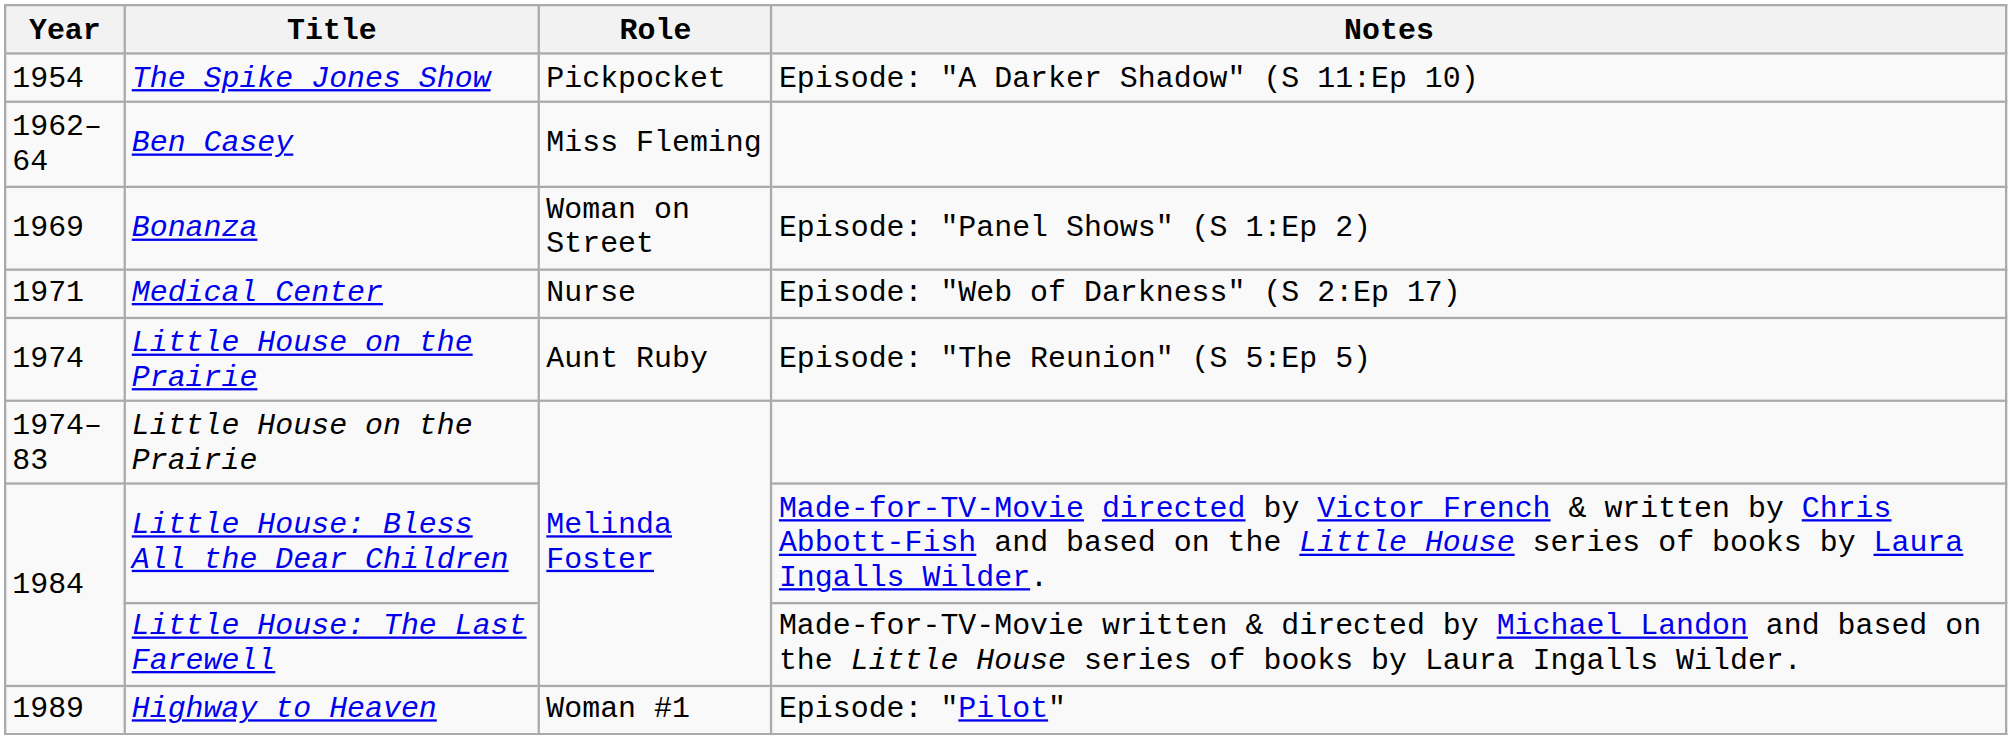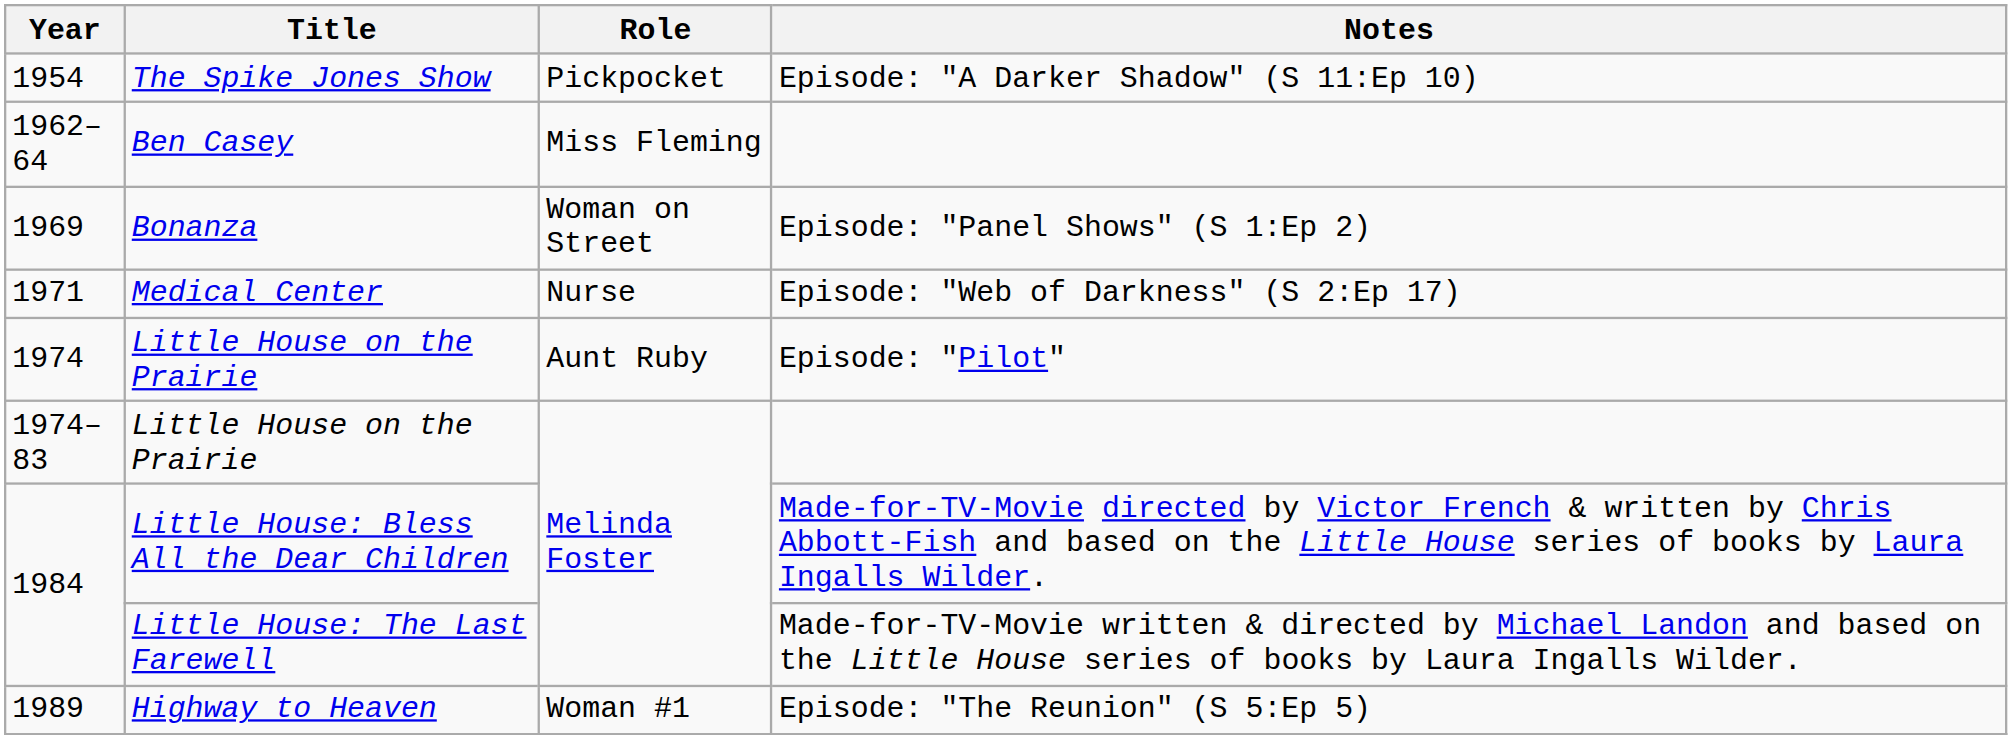 <table class="wikitable sortable">
 <tr>
 <th>Year</th>
 <th>Title</th>
 <th>Role</th>
 <th class="unsortable">Notes</th>
 </tr>
 <tr>
 <td>1954</td>
 <td><em><a href='#'>The Spike Jones Show</a></em></td>
 <td>Pickpocket</td>
 <td>Episode: "A Darker Shadow" (S 11:Ep 10)</td>
 </tr>
 <tr>
 <td>1962–64</td>
 <td><em><a href='#'>Ben Casey</a></em></td>
 <td>Miss Fleming</td>
 <td></td>
 </tr>
 <tr>
 <td>1969</td>
 <td><em><a href='#'>Bonanza</a></em></td>
 <td>Woman on Street</td>
 <td>Episode: "Panel Shows" (S 1:Ep 2)</td>
 </tr>
 <tr>
 <td>1971</td>
 <td><em><a href='#'>Medical Center</a></em></td>
 <td>Nurse</td>
 <td>Episode: "Web of Darkness" (S 2:Ep 17)</td>
 </tr>
 <tr>
 <td>1974</td>
 <td><em><a href='#'>Little House on the Prairie</a></em></td>
 <td>Aunt Ruby</td>
-<td>Episode: "The Reunion" (S 5:Ep 5)</td>
+<td>Episode: "<a href='#'>Pilot</a>"</td>
 </tr>
 <tr>
 <td>1974–83</td>
 <td><em>Little House on the Prairie</em></td>
 <td rowspan="3"><a href='#'>Melinda Foster</a></td>
 <td></td>
 </tr>
 <tr>
 <td rowspan="2">1984</td>
 <td><em><a href='#'>Little House: Bless All the Dear Children</a></em></td>
 <td><a href='#'>Made-for-TV-Movie</a> <a href='#'>directed</a> by <a href='#'>Victor French</a> & written by <a href='#'>Chris Abbott-Fish</a> and based on the <em><a href='#'>Little House</a></em> series of books by <a href='#'>Laura Ingalls Wilder</a>.</td>
 </tr>
 <tr>
 <td><em><a href='#'>Little House: The Last Farewell</a></em></td>
 <td>Made-for-TV-Movie written & directed by <a href='#'>Michael Landon</a> and based on the <em>Little House</em> series of books by Laura Ingalls Wilder.</td>
 </tr>
 <tr>
 <td>1989</td>
 <td><em><a href='#'>Highway to Heaven</a></em></td>
 <td>Woman #1</td>
-<td>Episode: "<a href='#'>Pilot</a>"</td>
+<td>Episode: "The Reunion" (S 5:Ep 5)</td>
 </tr>
 <tr>
 </tr>
 </table>
